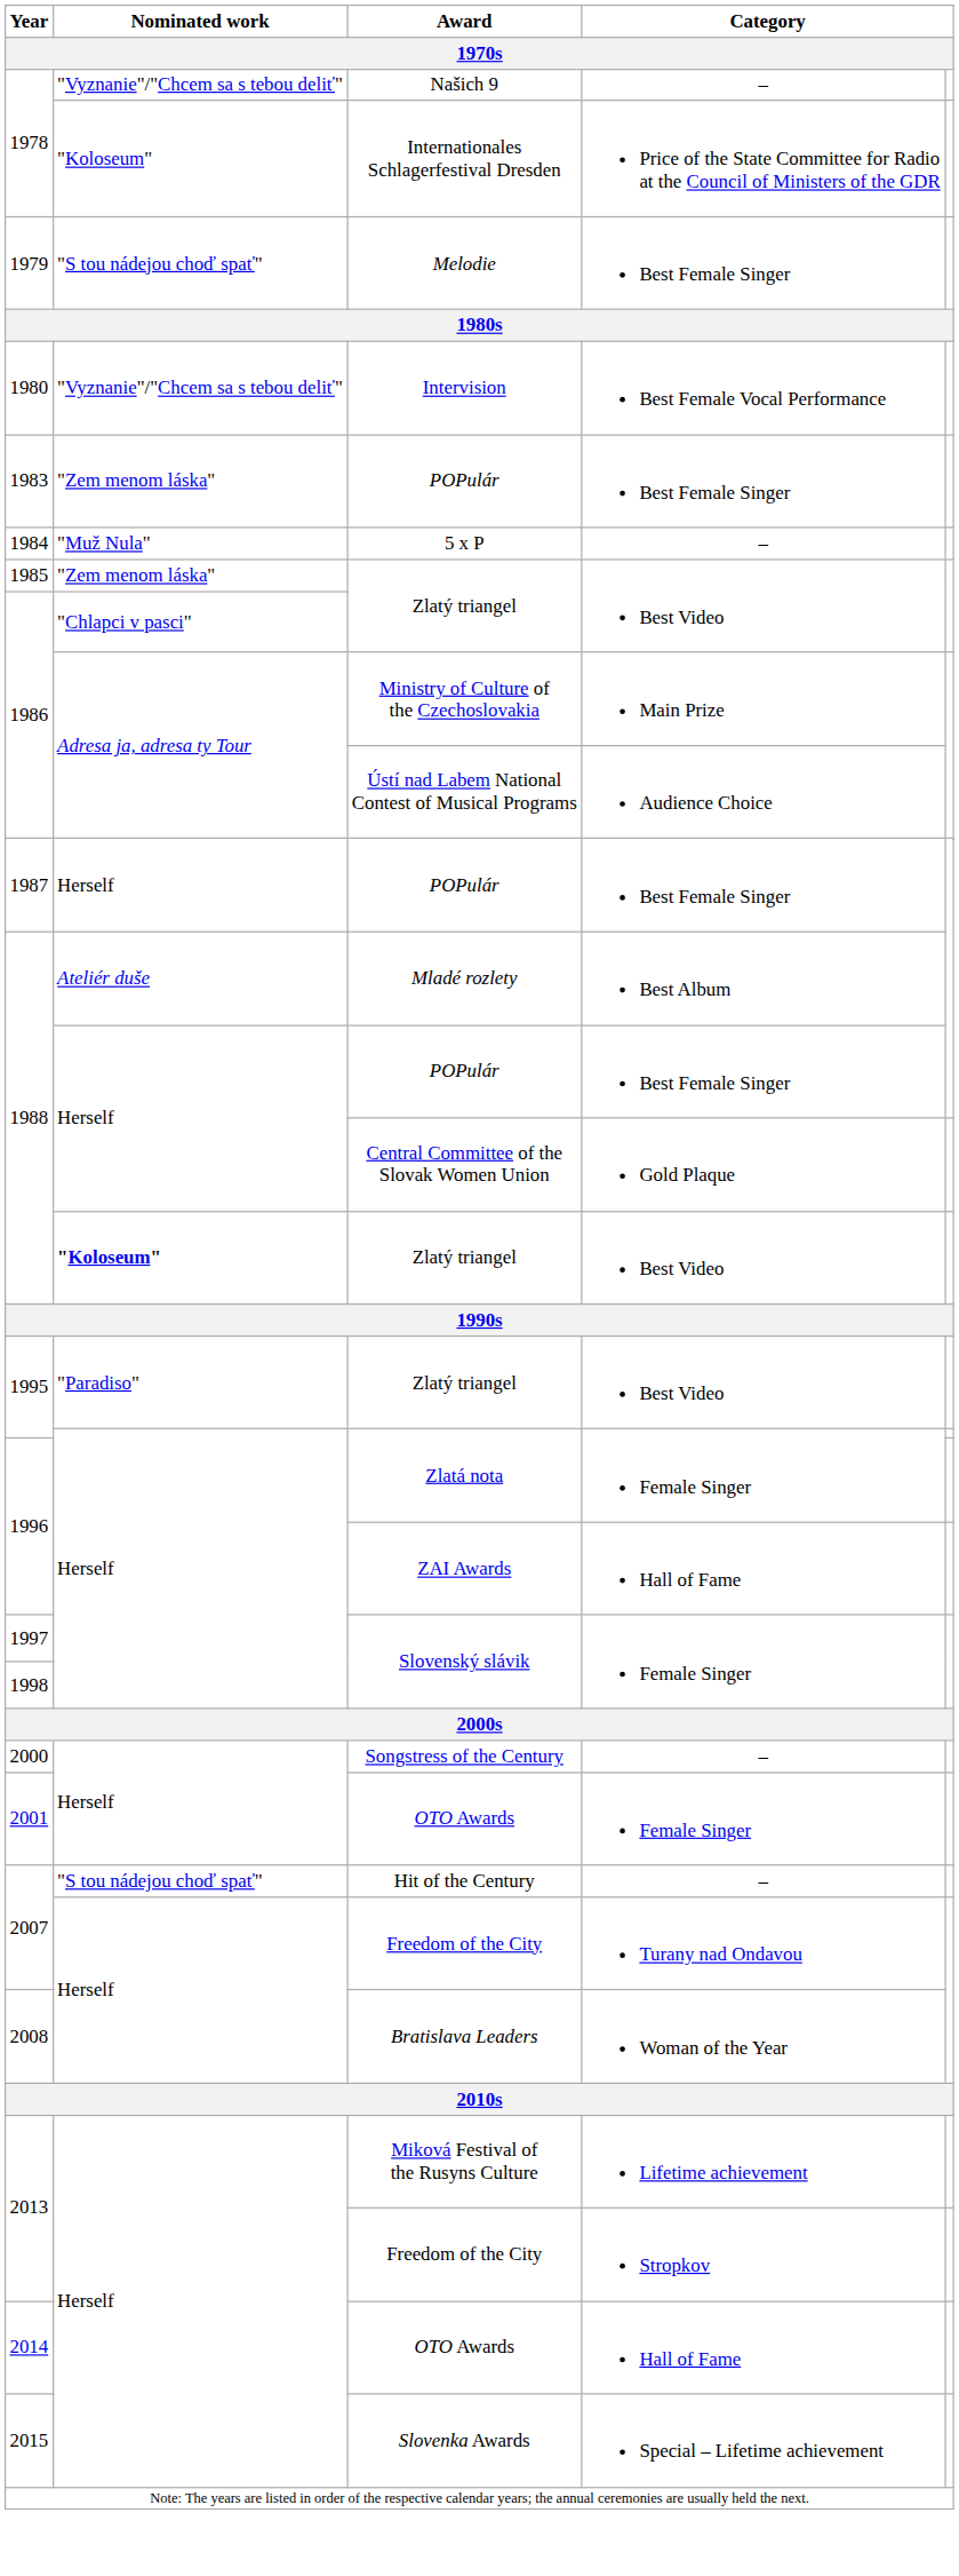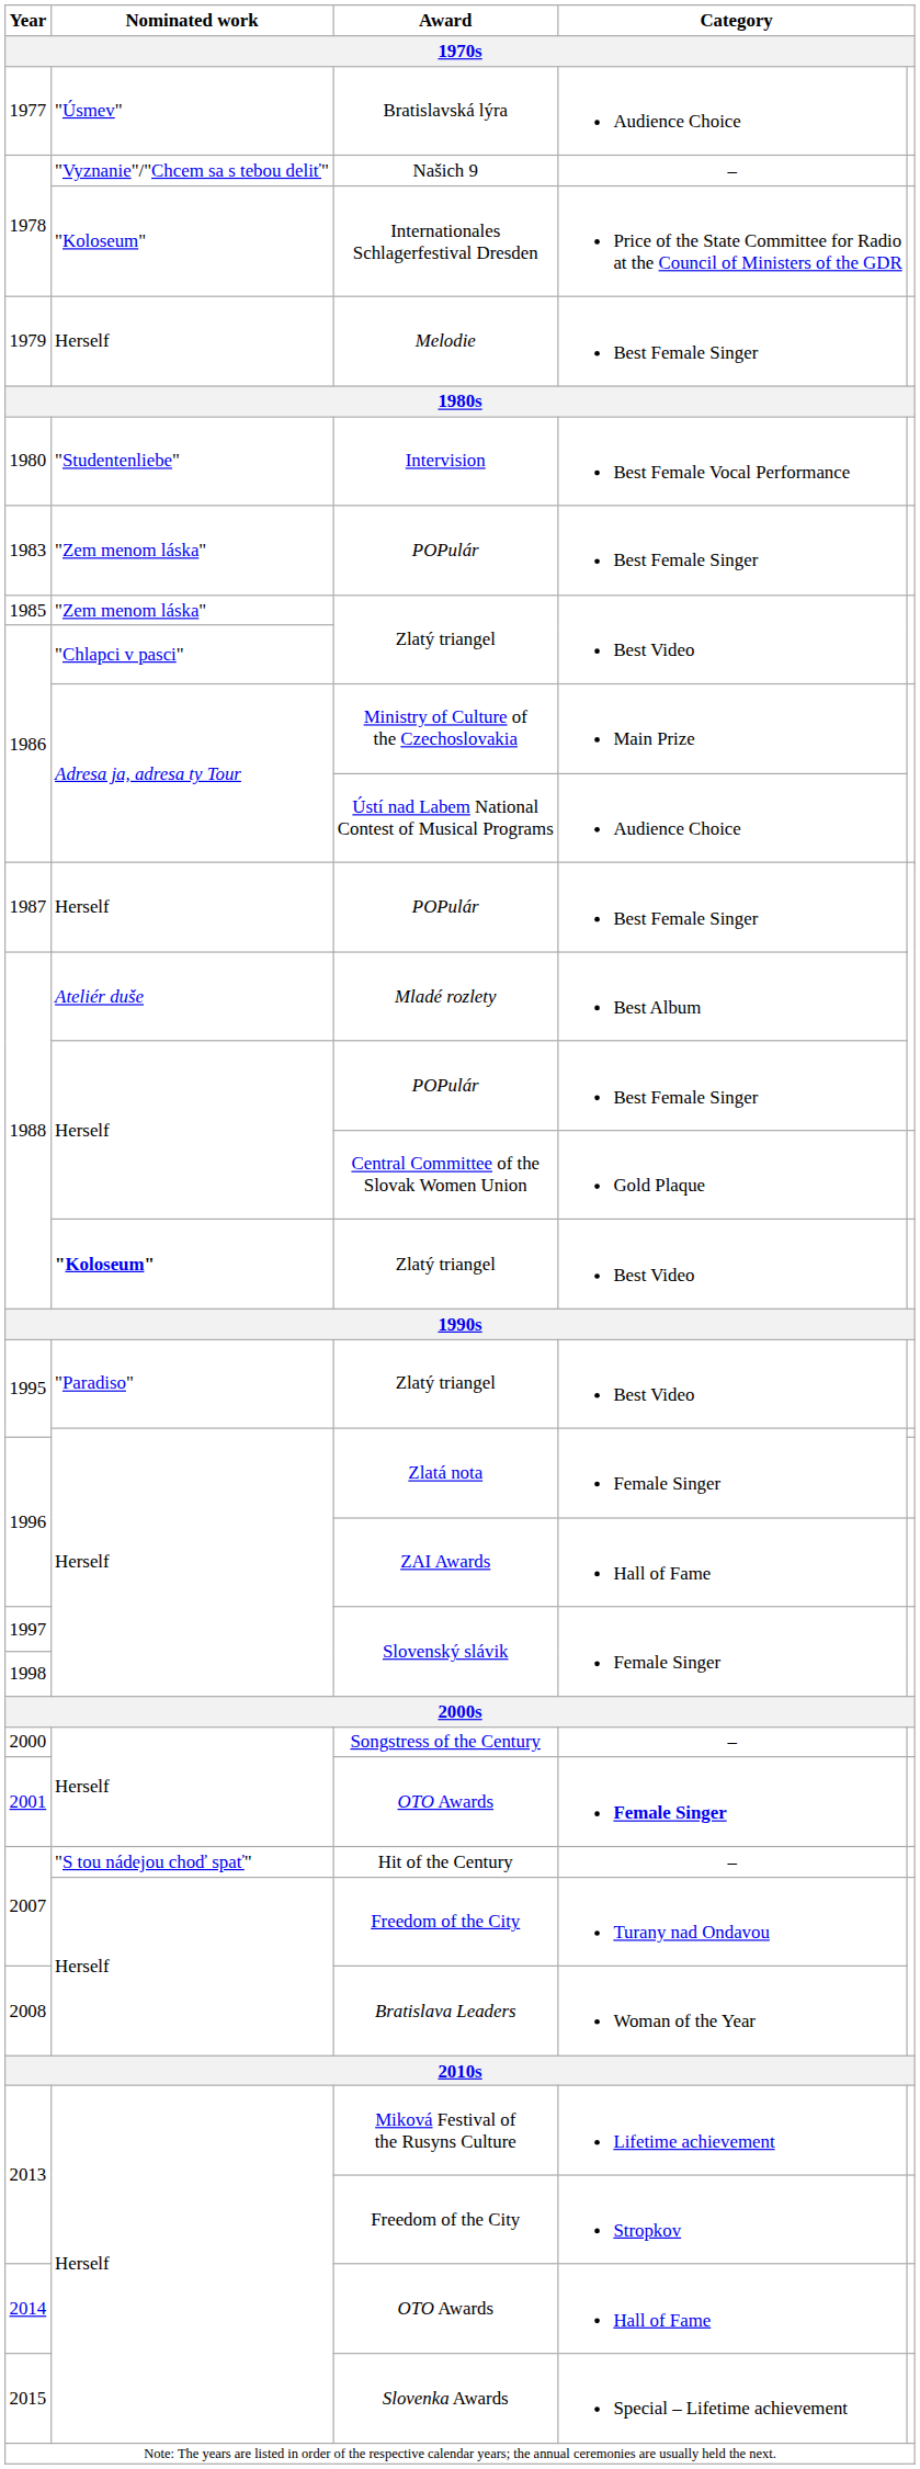 <table class=wikitable style="text-align:left; font-size:90%">
 <tr>
 <th style=background:white>Year</th>
 <th style=background:white>Nominated work</th>
 <th style=background:white>Award</th>
 <th style=background:white colspan=2>Category</th>
 </tr>
 <tr>
 <th colspan=5 style=background:B0E0E6 align=center><a href='#'>1970s</a></th>
+</tr>
+<tr>
+<td style=background:white align=center>1977</td>
+<td style=background:white>"<a href='#'>Úsmev</a>"</td>
+<td style=background:white align=center>Bratislavská lýra</td>
+<td style=background:white><br><ul><li>Audience Choice</li></ul></td>
+<td style=background:white align=center></td>
 </tr>
 <tr>
 <td rowspan=2 style=background:white align=center>1978</td>
 <td style=background:white>"<a href='#'>Vyznanie</a>"/"<a href='#'>Chcem sa s tebou deliť</a>"</td>
 <td style=background:white align=center>Našich 9</td>
 <td style=background:white align=center>–</td>
 <td style=background:white align=center></td>
 </tr>
 <tr>
 <td style=background:white>"<a href='#'>Koloseum</a>"</td>
 <td style=background:white align=center>Internationales <br>Schlagerfestival Dresden</td>
 <td style=background:white><br><ul><li>Price of the State Committee for Radio <br>at the <a href='#'>Council of Ministers of the GDR</a></li></ul></td>
 <td style=background:white align=center></td>
 </tr>
 <tr>
 <td style=background:white align=center>1979</td>
-<td style=background:white>"<a href='#'>S tou nádejou choď spať</a>"</td>
+<td style=background:white>Herself</td>
 <td style=background:white align=center><em>Melodie</em></td>
 <td style=background:white><br><ul><li>Best Female Singer</li></ul></td>
 <td style=background:white align=center></td>
 </tr>
 <tr>
 <th colspan=5 style=background:B0E0E6 align=center><a href='#'>1980s</a></th>
 </tr>
 <tr>
 <td style=background:white align=center>1980</td>
-<td style=background:white>"<a href='#'>Vyznanie</a>"/"<a href='#'>Chcem sa s tebou deliť</a>"</td>
+<td style=background:white>"<a href='#'>Studentenliebe</a>"</td>
 <td style=background:white align=center><a href='#'>Intervision</a></td>
 <td style=background:white><br><ul><li>Best Female Vocal Performance</li></ul></td>
 <td style=background:white align=center></td>
 </tr>
 <tr>
 <td style=background:white align=center>1983</td>
 <td style=background:white>"<a href='#'>Zem menom láska</a>"</td>
 <td style=background:white align=center><em>POPulár</em></td>
 <td style=background:white><br><ul><li>Best Female Singer</li></ul></td>
-<td style=background:white align=center></td>
-</tr>
-<tr>
-<td style=background:white align=center>1984</td>
-<td style=background:white>"<a href='#'>Muž Nula</a>"</td>
-<td style=background:white align=center>5 x P</td>
-<td style=background:white align=center>–</td>
 <td style=background:white align=center></td>
 </tr>
 <tr>
 <td style=background:white align=center>1985</td>
 <td style=background:white>"<a href='#'>Zem menom láska</a>"</td>
 <td rowspan=2 style=background:white align=center>Zlatý triangel</td>
 <td style=background:white rowspan=2><br><ul><li>Best Video</li></ul></td>
 <td rowspan=2 style=background:white align=center></td>
 </tr>
 <tr>
 <td rowspan=4 style=background:white align=center>1986</td>
 <td style=background:white>"<a href='#'>Chlapci v pasci</a>"</td>
 </tr>
 <tr>
 <td rowspan=2 style=background:white><em><a href='#'>Adresa ja, adresa ty Tour</a></em></td>
 <td align=center style=background:white><a href='#'>Ministry of Culture</a> of <br>the <a href='#'>Czechoslovakia</a></td>
 <td style=background:white><br><ul><li>Main Prize</li></ul></td>
 <td rowspan=3 style=background:white align=center></td>
 </tr>
 <tr>
 <td style=background:white align=center><a href='#'>Ústí nad Labem</a> National <br>Contest of Musical Programs</td>
 <td style=background:white><br><ul><li>Audience Choice</li></ul></td>
 </tr>
 <tr>
 <td style=background:white rowspan=2>Herself</td>
 <td rowspan=3 style=background:white align=center><em>POPulár</em></td>
 <td style=background:white rowspan=2><br><ul><li>Best Female Singer</li></ul></td>
 </tr>
 <tr>
 <td rowspan=2 style=background:white align=center>1987</td>
 <td rowspan=4 style=background:white align=center></td>
 </tr>
 <tr>
 <td style=background:white rowspan=2><em><a href='#'>Ateliér duše</a></em></td>
 <td style=background:white rowspan=2><br><ul><li>Best Album</li></ul></td>
 </tr>
 <tr>
 <td rowspan=4 style=background:white align=center>1988</td>
 <td style=background:white align=center><em>Mladé rozlety</em></td>
 </tr>
 <tr>
 <td style=background:white rowspan=2>Herself</td>
 <td style=background:white align=center><em>POPulár</em></td>
 <td style=background:white><br><ul><li>Best Female Singer</li></ul></td>
 </tr>
 <tr>
 <td style=background:white align=center><a href='#'>Central Committee</a> of the <br>Slovak Women Union</td>
 <td style=background:white><br><ul><li>Gold Plaque</li></ul></td>
 <td style=background:white align=center></td>
 </tr>
 <tr>
 <td style=background:white><strong>"<a href='#'>Koloseum</a>"</strong></td>
 <td style=background:white align=center>Zlatý triangel</td>
 <td style=background:white><br><ul><li>Best Video</li></ul></td>
 <td style=background:white align=center></td>
 </tr>
 <tr>
 <th colspan=5 style=background:B0E0E6 align=center><a href='#'>1990s</a></th>
 </tr>
 <tr>
 <td rowspan=2 style=background:white align=center>1995</td>
 <td style=background:white>"<a href='#'>Paradiso</a>"</td>
 <td style=background:white align=center>Zlatý triangel</td>
 <td style=background:white><br><ul><li>Best Video</li></ul></td>
 <td style=background:white align=center></td>
 </tr>
 <tr>
 <td style=background:white rowspan=5>Herself</td>
 <td rowspan=2 style=background:white align=center><a href='#'>Zlatá nota</a></td>
 <td style=background:white rowspan=2><br><ul><li>Female Singer</li></ul></td>
 <td style=background:white align=center></td>
 </tr>
 <tr>
 <td rowspan=2 style=background:white align=center>1996</td>
 <td style=background:white align=center></td>
 </tr>
 <tr>
 <td style=background:white align=center><a href='#'>ZAI Awards</a></td>
 <td style=background:white><br><ul><li>Hall of Fame</li></ul></td>
 <td style=background:white align=center></td>
 </tr>
 <tr>
 <td style=background:white align=center>1997</td>
 <td rowspan=2 style=background:white align=center><a href='#'>Slovenský slávik</a></td>
 <td style=background:white rowspan=2><br><ul><li>Female Singer</li></ul></td>
 <td rowspan=2 style=background:white align=center></td>
 </tr>
 <tr>
 <td style=background:white align=center>1998</td>
 </tr>
 <tr>
 <th colspan=5 style=background:B0E0E6 align=center><a href='#'>2000s</a></th>
 </tr>
 <tr>
 <td style=background:white align=center>2000</td>
 <td style=background:white rowspan=2>Herself</td>
 <td style=background:white align=center><a href='#'>Songstress of the Century</a></td>
 <td style=background:white align=center>–</td>
 <td style=background:white align=center></td>
 </tr>
 <tr>
 <td style=background:white align=center><a href='#'>2001</a></td>
 <td style=background:white align=center><a href='#'><em>OTO</em> Awards</a></td>
-<td style=background:white><br><ul><li><a href='#'>Female Singer</a></li></ul></td>
+<td style=background:white><strong><br><ul><li><a href='#'>Female Singer</a></li></ul></strong></td>
 <td style=background:white align=center></td>
 </tr>
 <tr>
 <td rowspan=2 style=background:white align=center>2007</td>
 <td style=background:white>"<a href='#'>S tou nádejou choď spať</a>"</td>
 <td style=background:white align=center>Hit of the Century</td>
 <td style=background:white align=center>–</td>
 <td style=background:white align=center></td>
 </tr>
 <tr>
 <td style=background:white rowspan=2>Herself</td>
 <td style=background:white align=center><a href='#'>Freedom of the City</a></td>
 <td style=background:white><br><ul><li><a href='#'>Turany nad Ondavou</a></li></ul></td>
 <td rowspan=2 style=background:white align=center></td>
 </tr>
 <tr>
 <td style=background:white align=center>2008</td>
 <td style=background:white align=center><em>Bratislava Leaders</em></td>
 <td style=background:white><br><ul><li>Woman of the Year</li></ul></td>
 </tr>
 <tr>
 <th colspan=5 style=background:B0E0E6 align=center><a href='#'>2010s</a></th>
 </tr>
 <tr>
 <td style=background:white align=center rowspan=2>2013</td>
 <td style=background:white rowspan=4>Herself</td>
 <td style=background:white align=center><a href='#'>Miková</a> Festival of <br>the Rusyns Culture</td>
 <td style=background:white><br><ul><li><a href='#'>Lifetime achievement</a></li></ul></td>
 <td style=background:white align=center></td>
 </tr>
 <tr>
 <td style=background:white align=center>Freedom of the City</td>
 <td style=background:white><br><ul><li><a href='#'>Stropkov</a></li></ul></td>
 <td style=background:white align=center></td>
 </tr>
 <tr>
 <td style=background:white align=center><a href='#'>2014</a></td>
 <td style=background:white align=center><em>OTO</em> Awards</td>
 <td style=background:white><br><ul><li><a href='#'>Hall of Fame</a></li></ul></td>
 <td style=background:white align=center></td>
 </tr>
 <tr>
 <td style=background:white align=center>2015</td>
 <td style=background:white align=center><em>Slovenka</em> Awards</td>
 <td style=background:white><br><ul><li>Special – Lifetime achievement</li></ul></td>
 <td style=background:white align=center></td>
 </tr>
 <tr>
 <td colspan=5 style="background:white; font-size:8pt" align=center>Note: The years are listed in order of the respective calendar years; the annual ceremonies are usually held the next.</td>
 </tr>
 </table>
